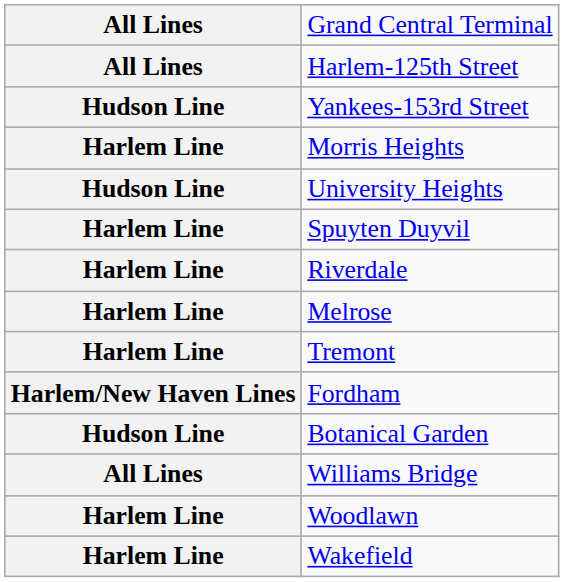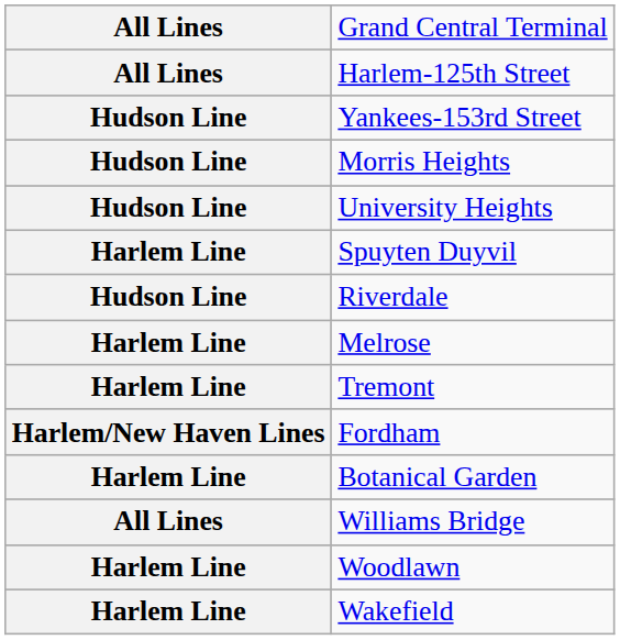 <table class="wikitable">
 <tr>
 <th>All Lines</th>
 <td><a href='#'>Grand Central Terminal</a></td>
 </tr>
 <tr>
 <th>All Lines</th>
 <td><a href='#'>Harlem-125th Street</a></td>
 </tr>
 <tr>
 <th>Hudson Line</th>
 <td><a href='#'>Yankees-153rd Street</a></td>
 </tr>
 <tr>
-<th>Harlem Line</th>
+<th>Hudson Line</th>
 <td><a href='#'>Morris Heights</a></td>
 </tr>
 <tr>
 <th>Hudson Line</th>
 <td><a href='#'>University Heights</a></td>
 </tr>
 <tr>
 <th>Harlem Line</th>
 <td><a href='#'>Spuyten Duyvil</a></td>
 </tr>
 <tr>
-<th>Harlem Line</th>
+<th>Hudson Line</th>
 <td><a href='#'>Riverdale</a></td>
 </tr>
 <tr>
 <th>Harlem Line</th>
 <td><a href='#'>Melrose</a></td>
 </tr>
 <tr>
 <th>Harlem Line</th>
 <td><a href='#'>Tremont</a></td>
 </tr>
 <tr>
 <th>Harlem/New Haven Lines</th>
 <td><a href='#'>Fordham</a></td>
 </tr>
 <tr>
-<th>Hudson Line</th>
+<th>Harlem Line</th>
 <td><a href='#'>Botanical Garden</a></td>
 </tr>
 <tr>
 <th>All Lines</th>
 <td><a href='#'>Williams Bridge</a></td>
 </tr>
 <tr>
 <th>Harlem Line</th>
 <td><a href='#'>Woodlawn</a></td>
 </tr>
 <tr>
 <th>Harlem Line</th>
 <td><a href='#'>Wakefield</a></td>
 </tr>
 </table>
